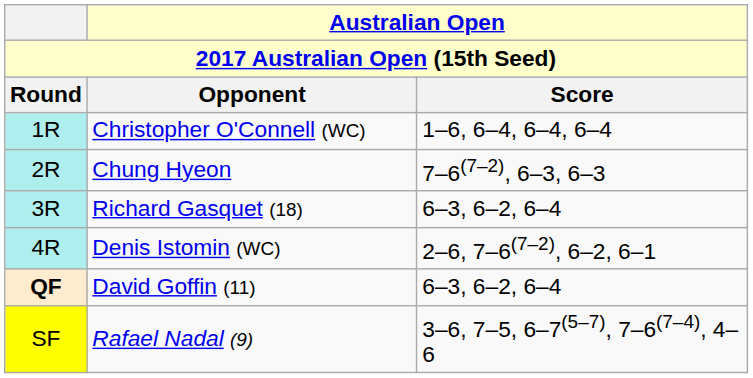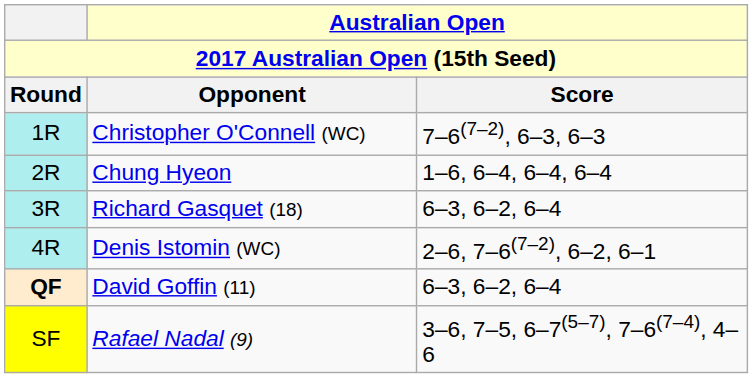 <table class="wikitable collapsible collapsed">
 <tr>
 <th></th>
 <th colspan=2 style="background:#ffc;"><a href='#'>Australian Open</a></th>
 </tr>
 <tr>
 <th colspan=3 style="background:#ffc;"><a href='#'>2017 Australian Open</a> (15th Seed)</th>
 </tr>
 <tr>
 <th>Round</th>
 <th width=225>Opponent</th>
 <th width=225>Score</th>
 </tr>
 <tr>
 <td style="text-align:center;background:#afeeee;">1R</td>
 <td> <a href='#'>Christopher O'Connell</a> <small>(WC)</small></td>
-<td>1–6, 6–4, 6–4, 6–4</td>
+<td>7–6<sup>(7–2)</sup>, 6–3, 6–3</td>
 </tr>
 <tr>
 <td style="text-align:center;background:#afeeee;">2R</td>
 <td> <a href='#'>Chung Hyeon</a></td>
-<td>7–6<sup>(7–2)</sup>, 6–3, 6–3</td>
+<td>1–6, 6–4, 6–4, 6–4</td>
 </tr>
 <tr>
 <td style="text-align:center;background:#afeeee;">3R</td>
 <td> <a href='#'>Richard Gasquet</a> <small>(18)</small></td>
 <td>6–3, 6–2, 6–4</td>
 </tr>
 <tr>
 <td style="text-align:center;background:#afeeee;">4R</td>
 <td> <a href='#'>Denis Istomin</a> <small>(WC)</small></td>
 <td>2–6, 7–6<sup>(7–2)</sup>, 6–2, 6–1</td>
 </tr>
 <tr>
 <td style="text-align:center;background:#ffebcd;"><strong>QF</strong></td>
 <td> <a href='#'>David Goffin</a> <small>(11)</small></td>
 <td>6–3, 6–2, 6–4</td>
 </tr>
 <tr>
 <td style="text-align:center;background:yellow;">SF</td>
 <td><em> <a href='#'>Rafael Nadal</a> <small>(9)</small></em></td>
 <td>3–6, 7–5, 6–7<sup>(5–7)</sup>, 7–6<sup>(7–4)</sup>, 4–6</td>
 </tr>
 </table>
